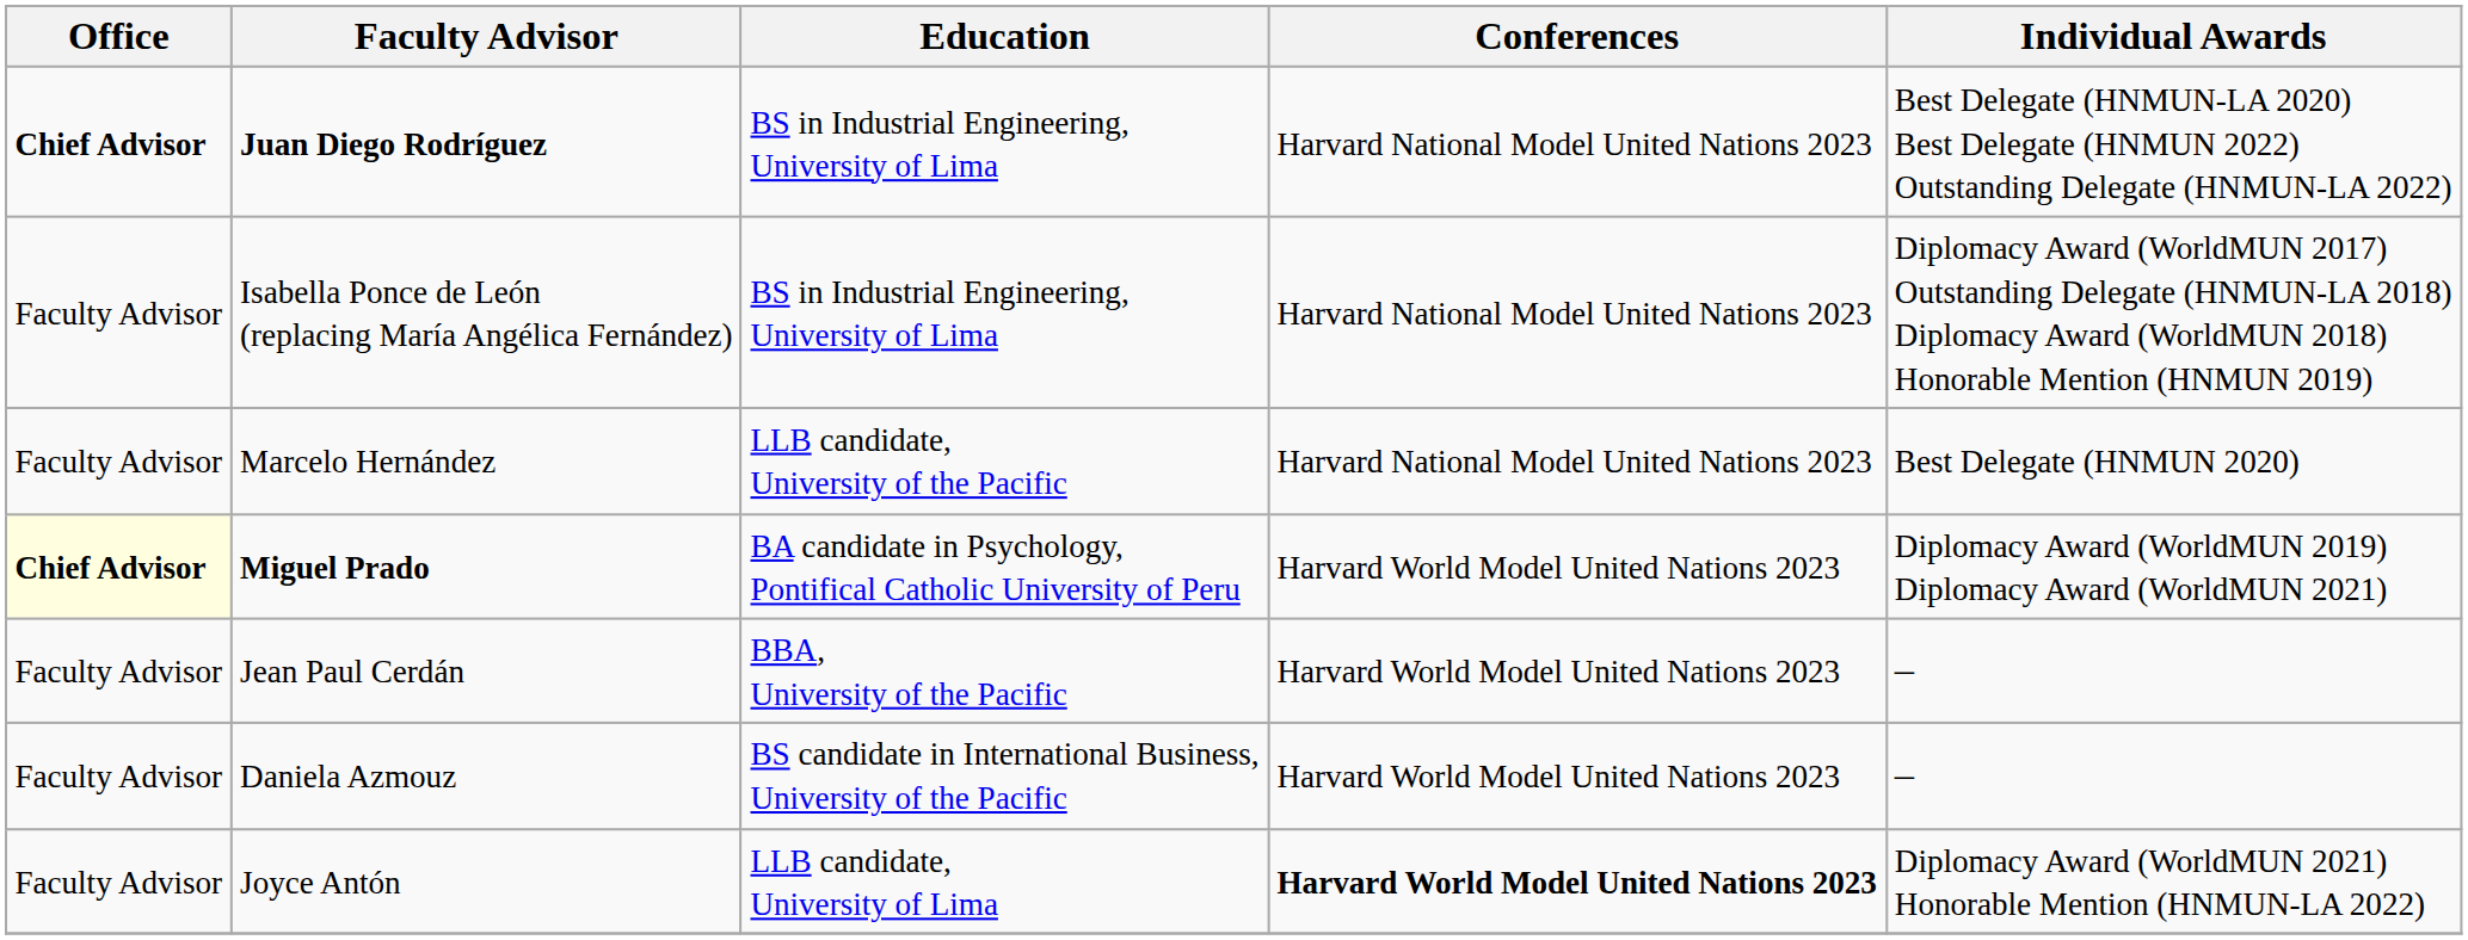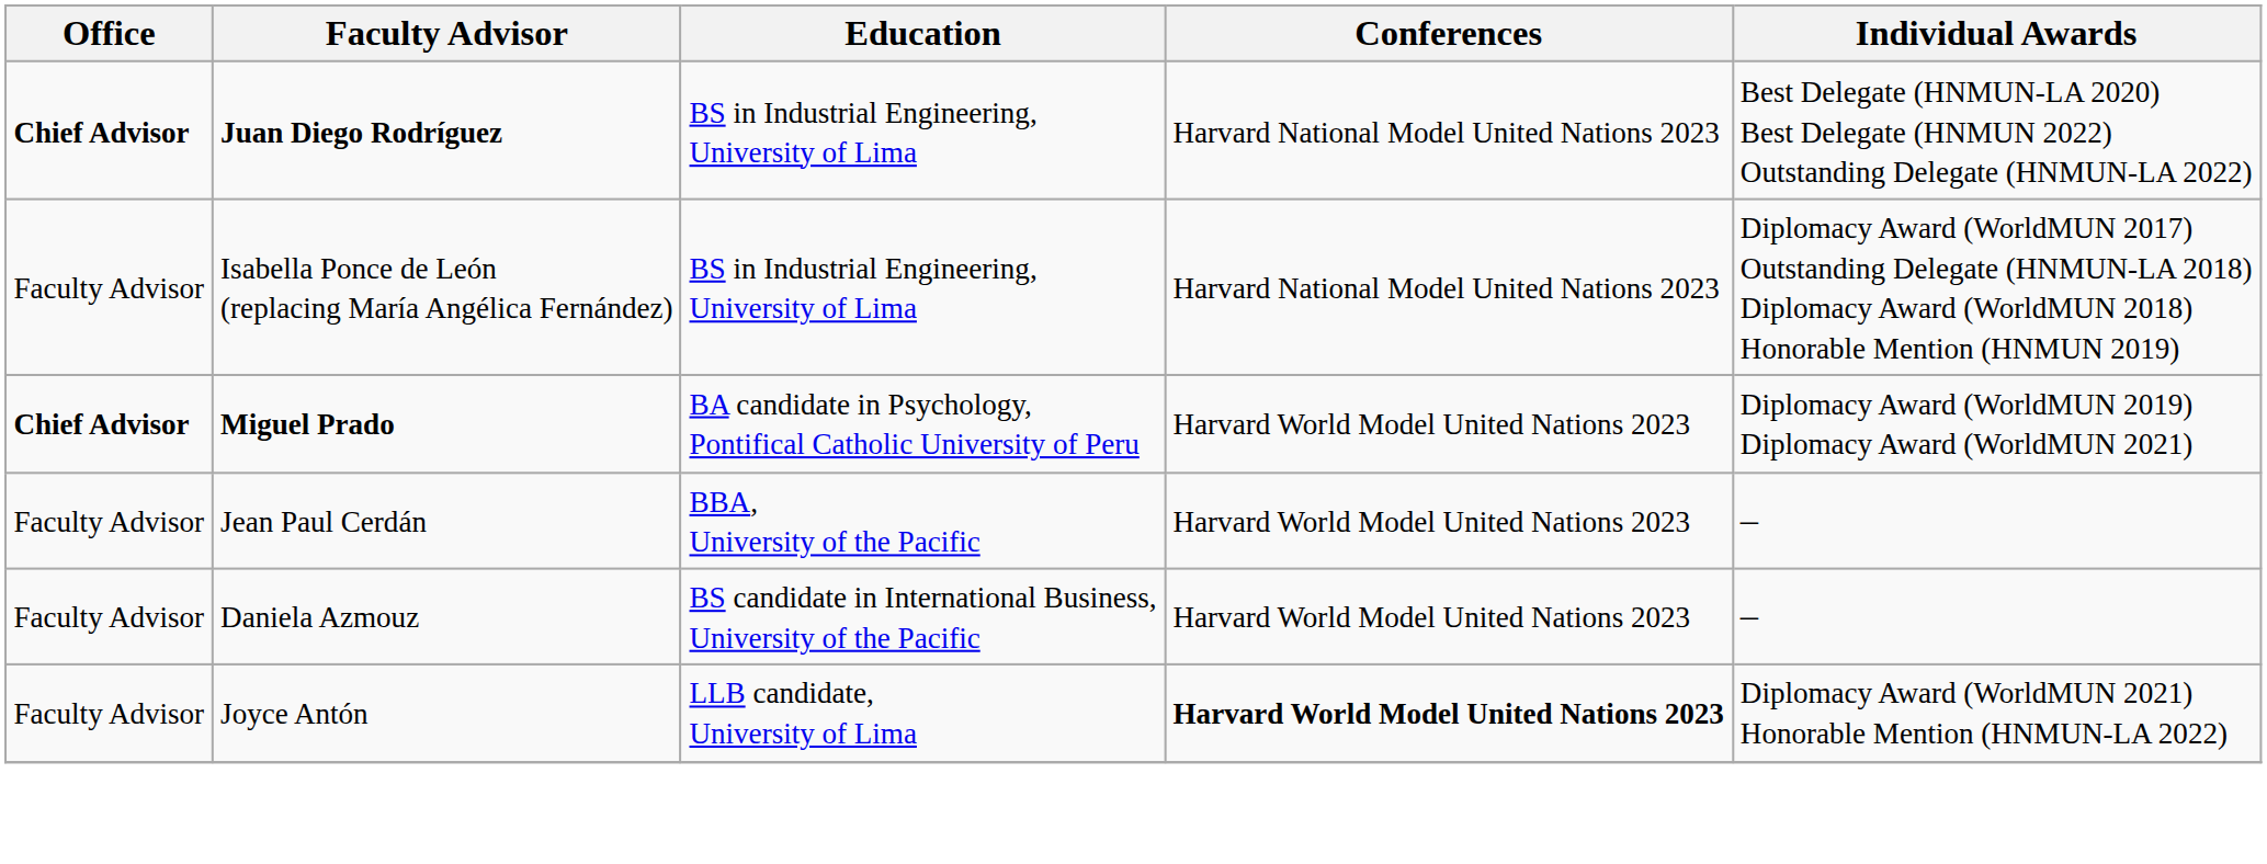 <table class="wikitable sortable" style="text-align:left">
 <tr>
 <th>Office</th>
 <th>Faculty Advisor</th>
 <th>Education</th>
 <th>Conferences</th>
 <th>Individual Awards</th>
 </tr>
 <tr>
 <td><small><strong>Chief Advisor</strong></small></td>
 <td><small><strong>Juan Diego Rodríguez</strong></small></td>
 <td><small><a href='#'>BS</a> in Industrial Engineering,<br>  <a href='#'>University of Lima</a></small></td>
 <td><small> Harvard National Model United Nations 2023</small></td>
 <td><small>Best Delegate (HNMUN-LA 2020)<br>Best Delegate (HNMUN 2022)<br>Outstanding Delegate (HNMUN-LA 2022)</small></td>
 </tr>
 <tr>
 <td><small>Faculty Advisor</small></td>
 <td><small>Isabella Ponce de León<br>(replacing María Angélica Fernández)</small></td>
 <td><small><a href='#'>BS</a> in Industrial Engineering,<br>  <a href='#'>University of Lima</a></small></td>
 <td><small> Harvard National Model United Nations 2023</small></td>
 <td><small>Diplomacy Award (WorldMUN 2017)<br>Outstanding Delegate (HNMUN-LA 2018)<br>Diplomacy Award (WorldMUN 2018)<br>Honorable Mention (HNMUN 2019)</small></td>
 </tr>
 <tr>
-<td><small>Faculty Advisor</small></td>
-<td><small>Marcelo Hernández</small></td>
-<td><small><a href='#'>LLB</a> candidate,<br>  <a href='#'>University of the Pacific</a></small></td>
-<td><small> Harvard National Model United Nations 2023</small></td>
-<td><small>Best Delegate (HNMUN 2020)</small></td>
-</tr>
-<tr>
-<td style="background: lightyellow;"><small><strong>Chief Advisor</strong></small></td>
+<td><small><strong>Chief Advisor</strong></small></td>
 <td><small><strong>Miguel Prado</strong></small></td>
 <td><small><a href='#'>BA</a> candidate in Psychology,<br> <a href='#'>Pontifical Catholic University of Peru</a></small></td>
 <td><small> Harvard World Model United Nations 2023</small></td>
 <td><small>Diplomacy Award (WorldMUN 2019)<br>Diplomacy Award (WorldMUN 2021)</small></td>
 </tr>
 <tr>
 <td><small>Faculty Advisor</small></td>
 <td><small>Jean Paul Cerdán</small></td>
 <td><small><a href='#'>BBA</a>,<br>  <a href='#'>University of the Pacific</a></small></td>
 <td><small> Harvard World Model United Nations 2023</small></td>
 <td>–</td>
 </tr>
 <tr>
 <td><small>Faculty Advisor</small></td>
 <td><small>Daniela Azmouz</small></td>
 <td><small><a href='#'>BS</a> candidate in International Business,<br>  <a href='#'>University of the Pacific</a></small></td>
 <td><small> Harvard World Model United Nations 2023</small></td>
 <td>–</td>
 </tr>
 <tr>
 <td><small>Faculty Advisor</small></td>
 <td><small>Joyce Antón</small></td>
 <td><small><a href='#'>LLB</a> candidate,<br>  <a href='#'>University of Lima</a></small></td>
 <td><strong><small> Harvard World Model United Nations 2023</small></strong></td>
 <td><small>Diplomacy Award (WorldMUN 2021)<br>Honorable Mention (HNMUN-LA 2022)</small></td>
 </tr>
 <tr>
 </tr>
 </table>
